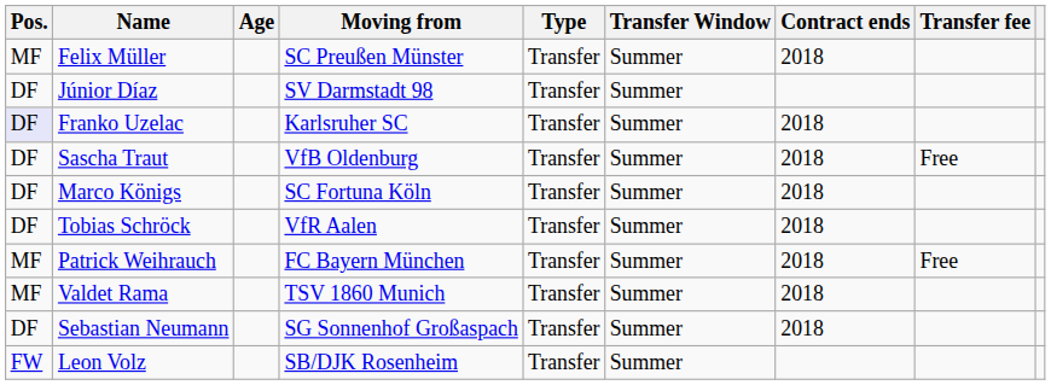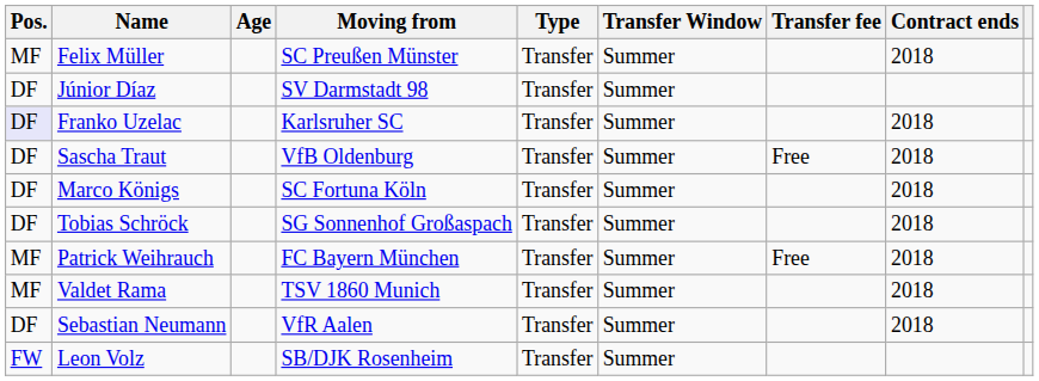 <table class="wikitable">
 <tr>
 <th>Pos.</th>
 <th>Name</th>
 <th>Age</th>
 <th>Moving from</th>
 <th>Type</th>
 <th>Transfer Window</th>
+<th>Transfer fee</th>
 <th>Contract ends</th>
-<th>Transfer fee</th>
 <th></th>
 </tr>
 <tr>
 <td>MF</td>
 <td> <a href='#'>Felix Müller</a></td>
 <td></td>
 <td><a href='#'>SC Preußen Münster</a></td>
 <td>Transfer</td>
 <td>Summer</td>
+<td></td>
 <td>2018</td>
-<td></td>
 <td></td>
 </tr>
 <tr>
 <td>DF</td>
 <td> <a href='#'>Júnior Díaz</a></td>
 <td></td>
 <td><a href='#'>SV Darmstadt 98</a></td>
 <td>Transfer</td>
 <td>Summer</td>
 <td></td>
 <td></td>
 <td></td>
 </tr>
 <tr>
 <td style="background: lavender;">DF</td>
 <td> <a href='#'>Franko Uzelac</a></td>
 <td></td>
 <td><a href='#'>Karlsruher SC</a></td>
 <td>Transfer</td>
 <td>Summer</td>
+<td></td>
 <td>2018</td>
-<td></td>
 <td></td>
 </tr>
 <tr>
 <td>DF</td>
 <td> <a href='#'>Sascha Traut</a></td>
 <td></td>
 <td><a href='#'>VfB Oldenburg</a></td>
 <td>Transfer</td>
 <td>Summer</td>
+<td>Free</td>
 <td>2018</td>
-<td>Free</td>
 <td></td>
 </tr>
 <tr>
 <td>DF</td>
 <td> <a href='#'>Marco Königs</a></td>
 <td></td>
 <td><a href='#'>SC Fortuna Köln</a></td>
 <td>Transfer</td>
 <td>Summer</td>
+<td></td>
 <td>2018</td>
-<td></td>
 <td></td>
 </tr>
 <tr>
 <td>DF</td>
 <td> <a href='#'>Tobias Schröck</a></td>
 <td></td>
-<td><a href='#'>VfR Aalen</a></td>
+<td><a href='#'>SG Sonnenhof Großaspach</a></td>
 <td>Transfer</td>
 <td>Summer</td>
+<td></td>
 <td>2018</td>
-<td></td>
 <td></td>
 </tr>
 <tr>
 <td>MF</td>
 <td> <a href='#'>Patrick Weihrauch</a></td>
 <td></td>
 <td><a href='#'>FC Bayern München</a></td>
 <td>Transfer</td>
 <td>Summer</td>
+<td>Free</td>
 <td>2018</td>
-<td>Free</td>
 <td></td>
 </tr>
 <tr>
 <td>MF</td>
 <td> <a href='#'>Valdet Rama</a></td>
 <td></td>
 <td><a href='#'>TSV 1860 Munich</a></td>
 <td>Transfer</td>
 <td>Summer</td>
+<td></td>
 <td>2018</td>
-<td></td>
 <td></td>
 </tr>
 <tr>
 <td>DF</td>
 <td> <a href='#'>Sebastian Neumann</a></td>
 <td></td>
-<td><a href='#'>SG Sonnenhof Großaspach</a></td>
+<td><a href='#'>VfR Aalen</a></td>
 <td>Transfer</td>
 <td>Summer</td>
+<td></td>
 <td>2018</td>
-<td></td>
 <td></td>
 </tr>
 <tr>
 <td><a href='#'>FW</a></td>
 <td> <a href='#'>Leon Volz</a></td>
 <td></td>
 <td><a href='#'>SB/DJK Rosenheim</a></td>
 <td>Transfer</td>
 <td>Summer</td>
 <td></td>
 <td></td>
 <td></td>
 </tr>
 </table>
